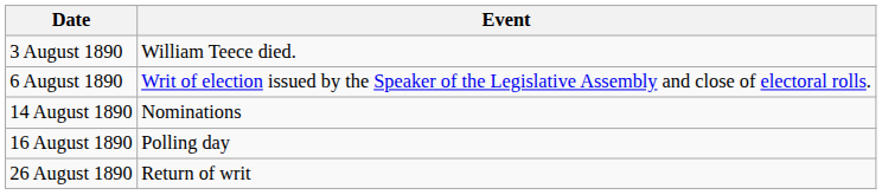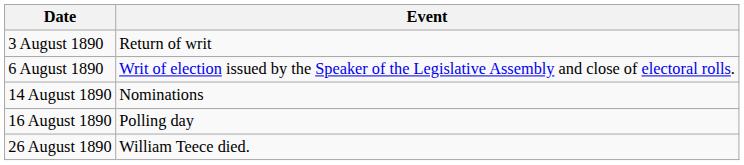 <table class="wikitable">
 <tr>
 <th>Date</th>
 <th>Event</th>
 </tr>
 <tr>
 <td>3 August 1890</td>
-<td>William Teece died.</td>
+<td>Return of writ</td>
 </tr>
 <tr>
 <td>6 August 1890</td>
 <td><a href='#'>Writ of election</a> issued by the <a href='#'>Speaker of the Legislative Assembly</a> and close of <a href='#'>electoral rolls</a>.</td>
 </tr>
 <tr>
 <td>14 August 1890</td>
 <td>Nominations</td>
 </tr>
 <tr>
 <td>16 August 1890</td>
 <td>Polling day</td>
 </tr>
 <tr>
 <td>26 August 1890</td>
-<td>Return of writ</td>
+<td>William Teece died.</td>
 </tr>
 </table>
